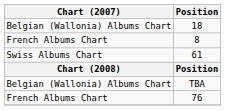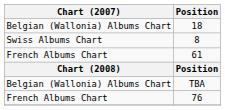 <table class="wikitable sortable">
 <tr>
 <th>Chart (2007)</th>
 <th>Position</th>
 </tr>
 <tr>
 <td>Belgian (Wallonia) Albums Chart</td>
 <td align="center">18</td>
 </tr>
 <tr>
-<td>French Albums Chart</td>
+<td>Swiss Albums Chart</td>
 <td align="center">8</td>
 </tr>
 <tr>
-<td>Swiss Albums Chart</td>
+<td>French Albums Chart</td>
 <td align="center">61</td>
 </tr>
 <tr>
 <th>Chart (2008)</th>
 <th>Position</th>
 </tr>
 <tr>
 <td>Belgian (Wallonia) Albums Chart</td>
 <td align="center">TBA</td>
 </tr>
 <tr>
 <td>French Albums Chart</td>
 <td align="center">76</td>
 </tr>
 <tr>
 </tr>
 </table>
